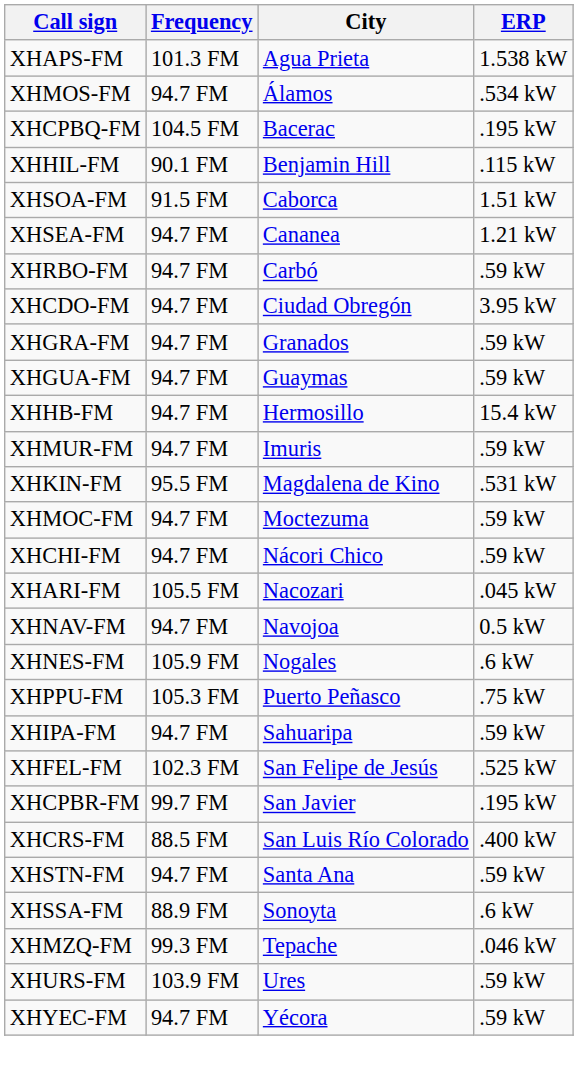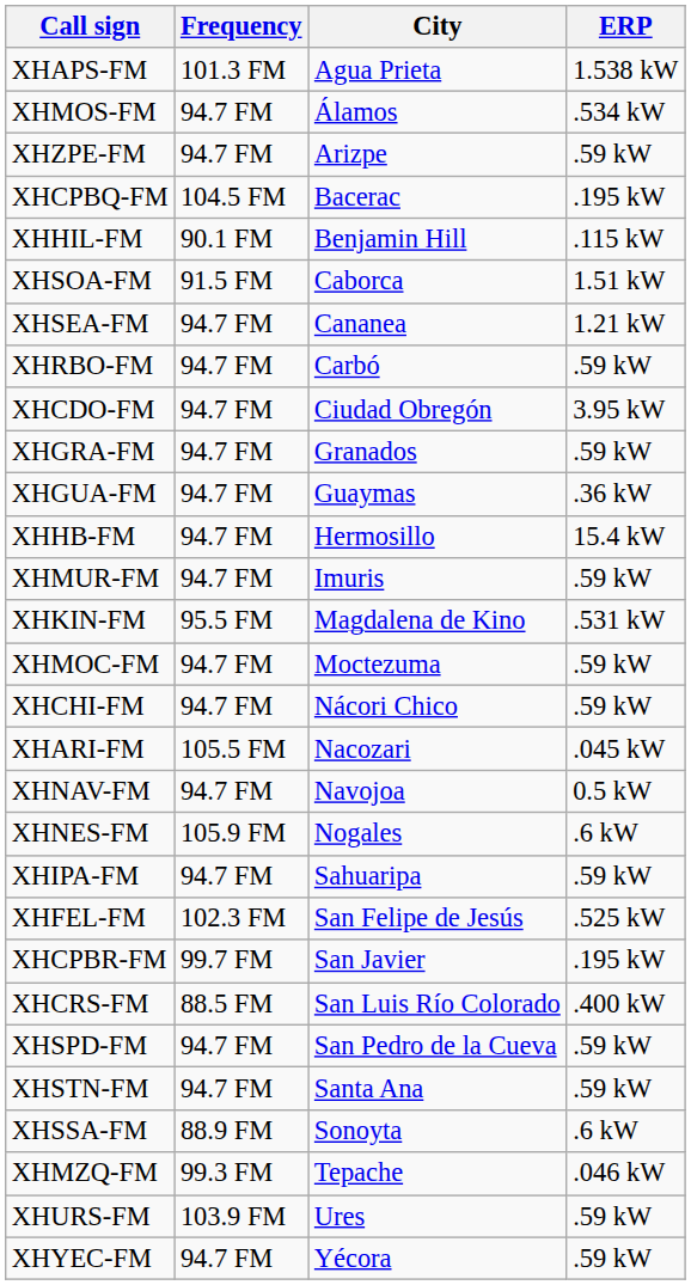 <table class="wikitable sortable">
 <tr>
 <th><a href='#'>Call sign</a></th>
 <th data-sort-type="number"><a href='#'>Frequency</a></th>
 <th>City</th>
 <th data-sort-type="number"><a href='#'>ERP</a></th>
 </tr>
 <tr>
 <td>XHAPS-FM</td>
 <td>101.3 FM</td>
 <td><a href='#'>Agua Prieta</a></td>
 <td>1.538 kW</td>
 </tr>
 <tr>
 <td>XHMOS-FM</td>
 <td>94.7 FM</td>
 <td><a href='#'>Álamos</a></td>
 <td>.534 kW</td>
+</tr>
+<tr>
+<td>XHZPE-FM</td>
+<td>94.7 FM</td>
+<td><a href='#'>Arizpe</a></td>
+<td>.59 kW</td>
 </tr>
 <tr>
 <td>XHCPBQ-FM</td>
 <td>104.5 FM</td>
 <td><a href='#'>Bacerac</a></td>
 <td>.195 kW</td>
 </tr>
 <tr>
 <td>XHHIL-FM</td>
 <td>90.1 FM</td>
 <td><a href='#'>Benjamin Hill</a></td>
 <td>.115 kW</td>
 </tr>
 <tr>
 <td>XHSOA-FM</td>
 <td>91.5 FM</td>
 <td><a href='#'>Caborca</a></td>
 <td>1.51 kW</td>
 </tr>
 <tr>
 <td>XHSEA-FM</td>
 <td>94.7 FM</td>
 <td><a href='#'>Cananea</a></td>
 <td>1.21 kW</td>
 </tr>
 <tr>
 <td>XHRBO-FM</td>
 <td>94.7 FM</td>
 <td><a href='#'>Carbó</a></td>
 <td>.59 kW</td>
 </tr>
 <tr>
 <td>XHCDO-FM</td>
 <td>94.7 FM</td>
 <td><a href='#'>Ciudad Obregón</a></td>
 <td>3.95 kW</td>
 </tr>
 <tr>
 <td>XHGRA-FM</td>
 <td>94.7 FM</td>
 <td><a href='#'>Granados</a></td>
 <td>.59 kW</td>
 </tr>
 <tr>
 <td>XHGUA-FM</td>
 <td>94.7 FM</td>
 <td><a href='#'>Guaymas</a></td>
-<td>.59 kW</td>
+<td>.36 kW</td>
 </tr>
 <tr>
 <td>XHHB-FM</td>
 <td>94.7 FM</td>
 <td><a href='#'>Hermosillo</a></td>
 <td>15.4 kW</td>
 </tr>
 <tr>
 <td>XHMUR-FM</td>
 <td>94.7 FM</td>
 <td><a href='#'>Imuris</a></td>
 <td>.59 kW</td>
 </tr>
 <tr>
 <td>XHKIN-FM</td>
 <td>95.5 FM</td>
 <td><a href='#'>Magdalena de Kino</a></td>
 <td>.531 kW</td>
 </tr>
 <tr>
 <td>XHMOC-FM</td>
 <td>94.7 FM</td>
 <td><a href='#'>Moctezuma</a></td>
 <td>.59 kW</td>
 </tr>
 <tr>
 <td>XHCHI-FM</td>
 <td>94.7 FM</td>
 <td><a href='#'>Nácori Chico</a></td>
 <td>.59 kW</td>
 </tr>
 <tr>
 <td>XHARI-FM</td>
 <td>105.5 FM</td>
 <td><a href='#'>Nacozari</a></td>
 <td>.045 kW</td>
 </tr>
 <tr>
 <td>XHNAV-FM</td>
 <td>94.7 FM</td>
 <td><a href='#'>Navojoa</a></td>
 <td>0.5 kW</td>
 </tr>
 <tr>
 <td>XHNES-FM</td>
 <td>105.9 FM</td>
 <td><a href='#'>Nogales</a></td>
 <td>.6 kW</td>
 </tr>
 <tr>
-<td>XHPPU-FM</td>
-<td>105.3 FM</td>
-<td><a href='#'>Puerto Peñasco</a></td>
-<td>.75 kW</td>
-</tr>
-<tr>
 <td>XHIPA-FM</td>
 <td>94.7 FM</td>
 <td><a href='#'>Sahuaripa</a></td>
 <td>.59 kW</td>
 </tr>
 <tr>
 <td>XHFEL-FM</td>
 <td>102.3 FM</td>
 <td><a href='#'>San Felipe de Jesús</a></td>
 <td>.525 kW</td>
 </tr>
 <tr>
 <td>XHCPBR-FM</td>
 <td>99.7 FM</td>
 <td><a href='#'>San Javier</a></td>
 <td>.195 kW</td>
 </tr>
 <tr>
 <td>XHCRS-FM</td>
 <td>88.5 FM</td>
 <td><a href='#'>San Luis Río Colorado</a></td>
 <td>.400 kW</td>
+</tr>
+<tr>
+<td>XHSPD-FM</td>
+<td>94.7 FM</td>
+<td><a href='#'>San Pedro de la Cueva</a></td>
+<td>.59 kW</td>
 </tr>
 <tr>
 <td>XHSTN-FM</td>
 <td>94.7 FM</td>
 <td><a href='#'>Santa Ana</a></td>
 <td>.59 kW</td>
 </tr>
 <tr>
 <td>XHSSA-FM</td>
 <td>88.9 FM</td>
 <td><a href='#'>Sonoyta</a></td>
 <td>.6 kW</td>
 </tr>
 <tr>
 <td>XHMZQ-FM</td>
 <td>99.3 FM</td>
 <td><a href='#'>Tepache</a></td>
 <td>.046 kW</td>
 </tr>
 <tr>
 <td>XHURS-FM</td>
 <td>103.9 FM</td>
 <td><a href='#'>Ures</a></td>
 <td>.59 kW</td>
 </tr>
 <tr>
 <td>XHYEC-FM</td>
 <td>94.7 FM</td>
 <td><a href='#'>Yécora</a></td>
 <td>.59 kW</td>
 </tr>
 </table>
